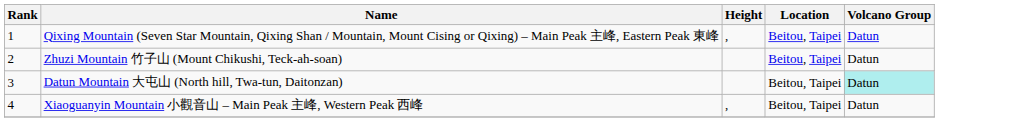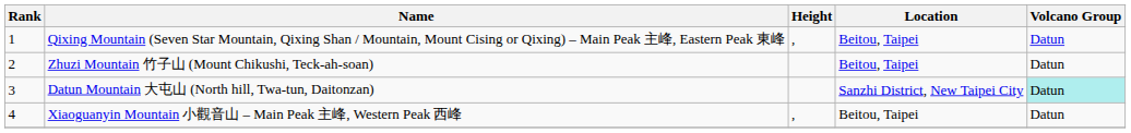 <table class="wikitable sortable">
 <tr>
 <th align=left>Rank</th>
 <th align=left>Name</th>
 <th align=left>Height</th>
 <th align=left>Location</th>
 <th align=left>Volcano Group</th>
 </tr>
 <tr>
 <td>1</td>
 <td><a href='#'>Qixing Mountain</a> (Seven Star Mountain, Qixing Shan / Mountain, Mount Cising or Qixing) – Main Peak 主峰, Eastern Peak 東峰</td>
 <td>, </td>
 <td><a href='#'>Beitou</a>, <a href='#'>Taipei</a></td>
 <td><a href='#'>Datun</a></td>
 </tr>
 <tr>
 <td>2</td>
 <td><a href='#'>Zhuzi Mountain</a> 竹子山 (Mount Chikushi, Teck-ah-soan)</td>
 <td></td>
 <td><a href='#'>Beitou</a>, <a href='#'>Taipei</a></td>
 <td>Datun</td>
 </tr>
 <tr>
 <td>3</td>
 <td><a href='#'>Datun Mountain</a> 大屯山 (North hill, Twa-tun, Daitonzan)</td>
 <td></td>
-<td>Beitou, Taipei</td>
+<td><a href='#'>Sanzhi District</a>, <a href='#'>New Taipei City</a></td>
 <td style="background: paleturquoise;">Datun</td>
 </tr>
 <tr>
 <td>4</td>
 <td><a href='#'>Xiaoguanyin Mountain</a> 小觀音山 – Main Peak 主峰, Western Peak 西峰</td>
 <td>, </td>
 <td>Beitou, Taipei</td>
 <td>Datun</td>
 </tr>
 <tr>
 </tr>
 </table>
